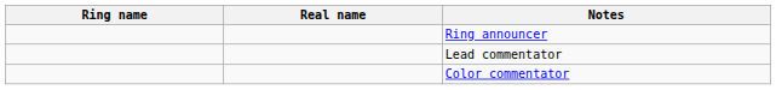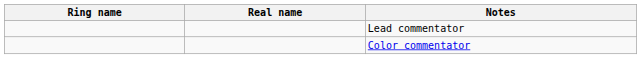 <table class="wikitable sortable" align="left center" width="65%">
 <tr>
 <th width="20%">Ring name</th>
 <th width="20%">Real name</th>
 <th width="30%">Notes</th>
-</tr>
-<tr>
-<td></td>
-<td></td>
-<td><a href='#'>Ring announcer</a></td>
 </tr>
 <tr>
 <td></td>
 <td></td>
 <td>Lead commentator</td>
 </tr>
 <tr>
 <td></td>
 <td></td>
 <td><a href='#'>Color commentator</a></td>
 </tr>
 </table>
